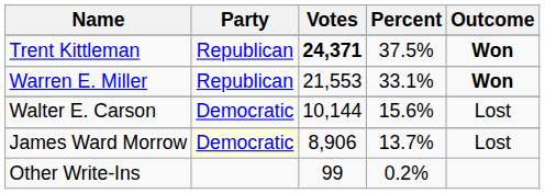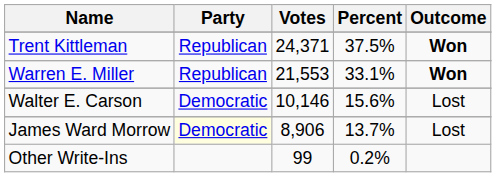 <table class=wikitable style="text-align:center">
 <tr>
 <th>Name</th>
 <th>Party</th>
 <th>Votes</th>
 <th>Percent</th>
 <th>Outcome</th>
 </tr>
 <tr>
 </tr>
 <tr>
 <td align=left><a href='#'>Trent Kittleman</a></td>
 <td><a href='#'>Republican</a></td>
-<td><strong>24,371</strong></td>
+<td>24,371</td>
 <td>37.5%</td>
 <td><strong>Won</strong></td>
 </tr>
 <tr>
 </tr>
 <tr>
 <td align=left><a href='#'>Warren E. Miller</a></td>
 <td><a href='#'>Republican</a></td>
 <td>21,553</td>
 <td>33.1%</td>
 <td><strong>Won</strong></td>
 </tr>
 <tr>
 </tr>
 <tr>
 <td align=left>Walter E. Carson</td>
 <td><a href='#'>Democratic</a></td>
-<td>10,144</td>
+<td>10,146</td>
 <td>15.6%</td>
 <td>Lost</td>
 </tr>
 <tr>
 </tr>
 <tr>
 <td align=left>James Ward Morrow</td>
 <td style="background: lightyellow;"><a href='#'>Democratic</a></td>
 <td>8,906</td>
 <td>13.7%</td>
 <td>Lost</td>
 </tr>
 <tr>
 <td align=left>Other Write-Ins</td>
 <td></td>
 <td>99</td>
 <td>0.2%</td>
 <td></td>
 </tr>
 </table>
